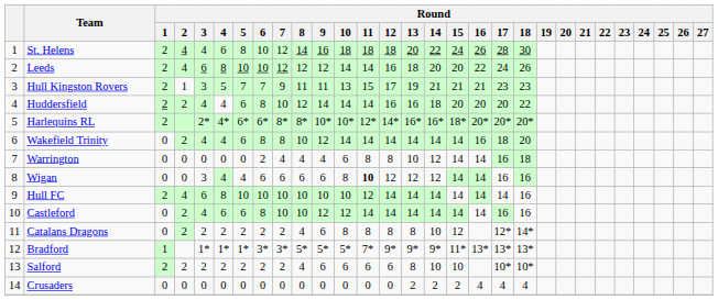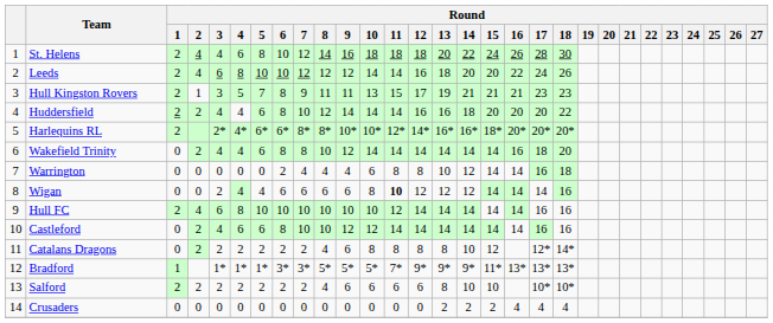 <table class="wikitable" style="text-align:center;">
 <tr>
 <th width=20 rowspan="2" abbr="Position"> </th>
 <th width=175 rowspan="2">Team</th>
 <th width=540 colspan="27">Round</th>
 </tr>
 <tr>
 <th width=20 abbr="Round 1">1</th>
 <th width=20 abbr="Round 2">2</th>
 <th width=20 abbr="Round 3">3</th>
 <th width=20 abbr="Round 4">4</th>
 <th width=20 abbr="Round 5">5</th>
 <th width=20 abbr="Round 6">6</th>
 <th width=20 abbr="Round 7">7</th>
 <th width=20 abbr="Round 8">8</th>
 <th width=20 abbr="Round 9">9</th>
 <th width=20 abbr="Round 10">10</th>
 <th width=20 abbr="Round 11">11</th>
 <th width=20 abbr="Round 12">12</th>
 <th width=20 abbr="Round 13">13</th>
 <th width=20 abbr="Round 14">14</th>
 <th width=20 abbr="Round 15">15</th>
 <th width=20 abbr="Round 16">16</th>
 <th width=20 abbr="Round 17">17</th>
 <th width=20 abbr="Round 18">18</th>
 <th width=20 abbr="Round 19">19</th>
 <th width=20 abbr="Round 20">20</th>
 <th width=20 abbr="Round 21">21</th>
 <th width=20 abbr="Round 22">22</th>
 <th width=20 abbr="Round 23">23</th>
 <th width=20 abbr="Round 24">24</th>
 <th width=20 abbr="Round 25">25</th>
 <th width=20 abbr="Round 26">26</th>
 <th width=20 abbr="Round 27">27</th>
 </tr>
 <tr>
 <td>1</td>
 <td style="text-align:left;"> <a href='#'>St. Helens</a></td>
 <td style="background:#ccffcc;">2</td>
 <td style="background:#ccffcc;"><u>4</u></td>
 <td style="background:#ccffcc;">4</td>
 <td style="background:#ccffcc;">6</td>
 <td style="background:#ccffcc;">8</td>
 <td style="background:#ccffcc;">10</td>
 <td style="background:#ccffcc;">12</td>
 <td style="background:#ccffcc;"><u>14</u></td>
 <td style="background:#ccffcc;"><u>16</u></td>
 <td style="background:#ccffcc;"><u>18</u></td>
 <td style="background:#ccffcc;"><u>18</u></td>
 <td style="background:#ccffcc;"><u>18</u></td>
 <td style="background:#ccffcc;"><u>20</u></td>
 <td style="background:#ccffcc;"><u>22</u></td>
 <td style="background:#ccffcc;"><u>24</u></td>
 <td style="background:#ccffcc;"><u>26</u></td>
 <td style="background:#ccffcc;"><u>28</u></td>
 <td style="background:#ccffcc;"><u>30</u></td>
 <td></td>
 <td></td>
 <td></td>
 <td></td>
 <td></td>
 <td></td>
 <td></td>
 <td></td>
 <td></td>
 </tr>
 <tr>
 <td>2</td>
 <td style="text-align:left;"> <a href='#'>Leeds</a></td>
 <td style="background:#ccffcc;">2</td>
 <td style="background:#ccffcc;">4</td>
 <td style="background:#ccffcc;"><u>6</u></td>
 <td style="background:#ccffcc;"><u>8</u></td>
 <td style="background:#ccffcc;"><u>10</u></td>
 <td style="background:#ccffcc;"><u>10</u></td>
 <td style="background:#ccffcc;"><u>12</u></td>
 <td style="background:#ccffcc;">12</td>
 <td style="background:#ccffcc;">12</td>
 <td style="background:#ccffcc;">14</td>
 <td style="background:#ccffcc;">14</td>
 <td style="background:#ccffcc;">16</td>
 <td style="background:#ccffcc;">18</td>
 <td style="background:#ccffcc;">20</td>
 <td style="background:#ccffcc;">20</td>
 <td style="background:#ccffcc;">22</td>
 <td style="background:#ccffcc;">24</td>
 <td style="background:#ccffcc;">26</td>
 <td></td>
 <td></td>
 <td></td>
 <td></td>
 <td></td>
 <td></td>
 <td></td>
 <td></td>
 <td></td>
 </tr>
 <tr>
 <td>3</td>
 <td style="text-align:left;"> <a href='#'>Hull Kingston Rovers</a></td>
 <td style="background:#ccffcc;">2</td>
 <td>1</td>
 <td style="background:#ccffcc;">3</td>
 <td style="background:#ccffcc;">5</td>
 <td style="background:#ccffcc;">7</td>
-<td style="background:#ccffcc;">7</td>
+<td style="background:#ccffcc;">8</td>
 <td style="background:#ccffcc;">9</td>
 <td style="background:#ccffcc;">11</td>
 <td style="background:#ccffcc;">11</td>
 <td style="background:#ccffcc;">13</td>
 <td style="background:#ccffcc;">15</td>
 <td style="background:#ccffcc;">17</td>
 <td style="background:#ccffcc;">19</td>
 <td style="background:#ccffcc;">21</td>
 <td style="background:#ccffcc;">21</td>
 <td style="background:#ccffcc;">21</td>
 <td style="background:#ccffcc;">23</td>
 <td style="background:#ccffcc;">23</td>
 <td></td>
 <td></td>
 <td></td>
 <td></td>
 <td></td>
 <td></td>
 <td></td>
 <td></td>
 <td></td>
 </tr>
 <tr>
 <td>4</td>
 <td style="text-align:left;"> <a href='#'>Huddersfield</a></td>
 <td style="background:#ccffcc;"><u>2</u></td>
 <td style="background:#ccffcc;">2</td>
 <td style="background:#ccffcc;">4</td>
 <td>4</td>
 <td style="background:#ccffcc;">6</td>
 <td style="background:#ccffcc;">8</td>
 <td style="background:#ccffcc;">10</td>
 <td style="background:#ccffcc;">12</td>
 <td style="background:#ccffcc;">14</td>
 <td style="background:#ccffcc;">14</td>
 <td style="background:#ccffcc;">14</td>
 <td style="background:#ccffcc;">16</td>
 <td style="background:#ccffcc;">16</td>
 <td style="background:#ccffcc;">18</td>
 <td style="background:#ccffcc;">20</td>
 <td style="background:#ccffcc;">20</td>
 <td style="background:#ccffcc;">20</td>
 <td style="background:#ccffcc;">22</td>
 <td></td>
 <td></td>
 <td></td>
 <td></td>
 <td></td>
 <td></td>
 <td></td>
 <td></td>
 <td></td>
 </tr>
 <tr>
 <td>5</td>
 <td style="text-align:left;"> <a href='#'>Harlequins RL</a></td>
 <td style="background:#ccffcc;">2</td>
 <td style="background:#ccffcc;"></td>
 <td style="background:#ccffcc;">2*</td>
 <td style="background:#ccffcc;">4*</td>
 <td style="background:#ccffcc;">6*</td>
 <td style="background:#ccffcc;">6*</td>
 <td style="background:#ccffcc;">8*</td>
 <td style="background:#ccffcc;">8*</td>
 <td style="background:#ccffcc;">10*</td>
 <td style="background:#ccffcc;">10*</td>
 <td style="background:#ccffcc;">12*</td>
 <td style="background:#ccffcc;">14*</td>
 <td style="background:#ccffcc;">16*</td>
 <td style="background:#ccffcc;">16*</td>
 <td style="background:#ccffcc;">18*</td>
 <td style="background:#ccffcc;">20*</td>
 <td style="background:#ccffcc;">20*</td>
 <td style="background:#ccffcc;">20*</td>
 <td></td>
 <td></td>
 <td></td>
 <td></td>
 <td></td>
 <td></td>
 <td></td>
 <td></td>
 <td></td>
 </tr>
 <tr>
 <td>6</td>
 <td style="text-align:left;"> <a href='#'>Wakefield Trinity</a></td>
 <td>0</td>
 <td style="background:#ccffcc;">2</td>
 <td style="background:#ccffcc;">4</td>
 <td style="background:#ccffcc;">4</td>
 <td style="background:#ccffcc;">6</td>
 <td style="background:#ccffcc;">8</td>
 <td style="background:#ccffcc;">8</td>
 <td style="background:#ccffcc;">10</td>
 <td style="background:#ccffcc;">12</td>
 <td style="background:#ccffcc;">14</td>
 <td style="background:#ccffcc;">14</td>
 <td style="background:#ccffcc;">14</td>
 <td style="background:#ccffcc;">14</td>
 <td style="background:#ccffcc;">14</td>
 <td style="background:#ccffcc;">14</td>
 <td style="background:#ccffcc;">16</td>
 <td style="background:#ccffcc;">18</td>
 <td style="background:#ccffcc;">20</td>
 <td></td>
 <td></td>
 <td></td>
 <td></td>
 <td></td>
 <td></td>
 <td></td>
 <td></td>
 <td></td>
 </tr>
 <tr>
 <td>7</td>
 <td style="text-align:left;"> <a href='#'>Warrington</a></td>
 <td>0</td>
 <td>0</td>
 <td>0</td>
 <td>0</td>
 <td>0</td>
 <td>2</td>
 <td>4</td>
 <td>4</td>
 <td>4</td>
 <td>6</td>
 <td>8</td>
 <td>8</td>
 <td>10</td>
 <td>12</td>
 <td>14</td>
 <td>14</td>
 <td style="background:#ccffcc;">16</td>
 <td style="background:#ccffcc;">18</td>
 <td></td>
 <td></td>
 <td></td>
 <td></td>
 <td></td>
 <td></td>
 <td></td>
 <td></td>
 <td></td>
 </tr>
 <tr>
 <td>8</td>
 <td style="text-align:left;"> <a href='#'>Wigan</a></td>
 <td>0</td>
 <td>0</td>
-<td>3</td>
+<td>2</td>
 <td style="background:#ccffcc;">4</td>
 <td>4</td>
 <td>6</td>
 <td>6</td>
 <td>6</td>
 <td>6</td>
 <td>8</td>
 <td><strong>10</strong></td>
 <td>12</td>
 <td>12</td>
 <td>12</td>
 <td style="background:#ccffcc;">14</td>
 <td style="background:#ccffcc;">14</td>
-<td>16</td>
+<td>14</td>
 <td style="background:#ccffcc;">16</td>
 <td></td>
 <td></td>
 <td></td>
 <td></td>
 <td></td>
 <td></td>
 <td></td>
 <td></td>
 <td></td>
 </tr>
 <tr>
 <td>9</td>
 <td style="text-align:left;"> <a href='#'>Hull FC</a></td>
 <td style="background:#ccffcc;">2</td>
 <td style="background:#ccffcc;">4</td>
 <td style="background:#ccffcc;">6</td>
 <td style="background:#ccffcc;">8</td>
 <td style="background:#ccffcc;">10</td>
 <td style="background:#ccffcc;">10</td>
 <td style="background:#ccffcc;">10</td>
 <td style="background:#ccffcc;">10</td>
 <td style="background:#ccffcc;">10</td>
 <td style="background:#ccffcc;">10</td>
 <td style="background:#ccffcc;">12</td>
 <td style="background:#ccffcc;">14</td>
 <td style="background:#ccffcc;">14</td>
 <td style="background:#ccffcc;">14</td>
 <td>14</td>
 <td style="background:#ccffcc;">14</td>
-<td>14</td>
+<td>16</td>
 <td>16</td>
 <td></td>
 <td></td>
 <td></td>
 <td></td>
 <td></td>
 <td></td>
 <td></td>
 <td></td>
 <td></td>
 </tr>
 <tr>
 <td>10</td>
 <td style="text-align:left;"> <a href='#'>Castleford</a></td>
 <td>0</td>
 <td style="background:#ccffcc;">2</td>
 <td style="background:#ccffcc;">4</td>
 <td style="background:#ccffcc;">6</td>
 <td style="background:#ccffcc;">6</td>
 <td style="background:#ccffcc;">8</td>
 <td style="background:#ccffcc;">10</td>
 <td style="background:#ccffcc;">10</td>
 <td style="background:#ccffcc;">12</td>
 <td style="background:#ccffcc;">12</td>
 <td style="background:#ccffcc;">14</td>
 <td style="background:#ccffcc;">14</td>
 <td style="background:#ccffcc;">14</td>
 <td style="background:#ccffcc;">14</td>
 <td style="background:#ccffcc;">14</td>
 <td>14</td>
 <td style="background:#ccffcc;">16</td>
 <td>16</td>
 <td></td>
 <td></td>
 <td></td>
 <td></td>
 <td></td>
 <td></td>
 <td></td>
 <td></td>
 <td></td>
 </tr>
 <tr>
 <td>11</td>
 <td style="text-align:left;"> <a href='#'>Catalans Dragons</a></td>
 <td>0</td>
 <td style="background:#ccffcc;">2</td>
 <td>2</td>
 <td>2</td>
 <td>2</td>
 <td>2</td>
 <td>2</td>
 <td>4</td>
 <td>6</td>
 <td>8</td>
 <td>8</td>
 <td>8</td>
 <td>8</td>
 <td>10</td>
 <td>12</td>
 <td></td>
 <td>12*</td>
 <td>14*</td>
 <td></td>
 <td></td>
 <td></td>
 <td></td>
 <td></td>
 <td></td>
 <td></td>
 <td></td>
 <td></td>
 </tr>
 <tr>
 <td>12</td>
 <td style="text-align:left;"> <a href='#'>Bradford</a></td>
 <td style="background:#ccffcc;">1</td>
 <td></td>
 <td>1*</td>
 <td>1*</td>
 <td>1*</td>
 <td>3*</td>
 <td>3*</td>
 <td>5*</td>
 <td>5*</td>
 <td>5*</td>
 <td>7*</td>
 <td>9*</td>
 <td>9*</td>
 <td>9*</td>
 <td>11*</td>
 <td>13*</td>
 <td>13*</td>
 <td>13*</td>
 <td></td>
 <td></td>
 <td></td>
 <td></td>
 <td></td>
 <td></td>
 <td></td>
 <td></td>
 <td></td>
 </tr>
 <tr>
 <td>13</td>
 <td style="text-align:left;"> <a href='#'>Salford</a></td>
 <td style="background:#ccffcc;">2</td>
 <td>2</td>
 <td>2</td>
 <td>2</td>
 <td>2</td>
 <td>2</td>
 <td>2</td>
 <td>4</td>
 <td>6</td>
 <td>6</td>
 <td>6</td>
 <td>6</td>
 <td>8</td>
 <td>10</td>
 <td>10</td>
 <td></td>
 <td>10*</td>
 <td>10*</td>
 <td></td>
 <td></td>
 <td></td>
 <td></td>
 <td></td>
 <td></td>
 <td></td>
 <td></td>
 <td></td>
 </tr>
 <tr>
 <td>14</td>
 <td style="text-align:left;"> <a href='#'>Crusaders</a></td>
 <td>0</td>
 <td>0</td>
 <td>0</td>
 <td>0</td>
 <td>0</td>
 <td>0</td>
 <td>0</td>
 <td>0</td>
 <td>0</td>
 <td>0</td>
 <td>0</td>
 <td>0</td>
 <td>2</td>
 <td>2</td>
 <td>2</td>
 <td>4</td>
 <td>4</td>
 <td>4</td>
 <td></td>
 <td></td>
 <td></td>
 <td></td>
 <td></td>
 <td></td>
 <td></td>
 <td></td>
 <td></td>
 </tr>
 <tr>
 </tr>
 </table>
